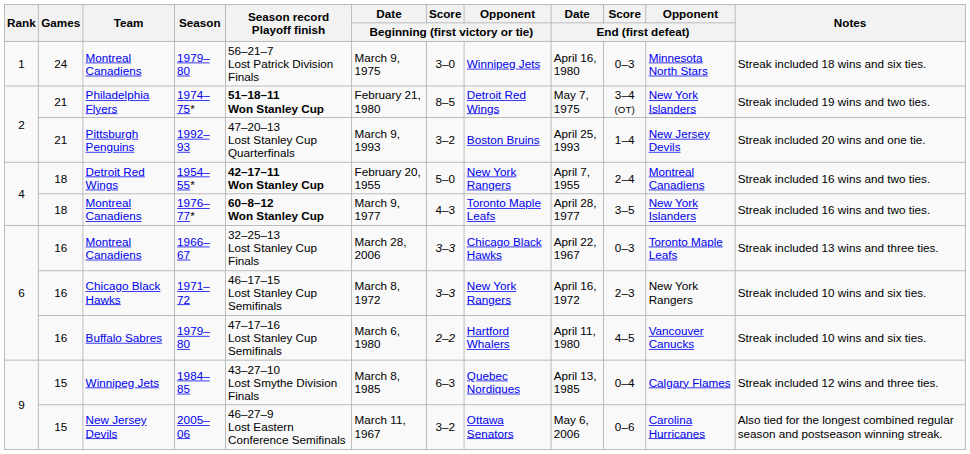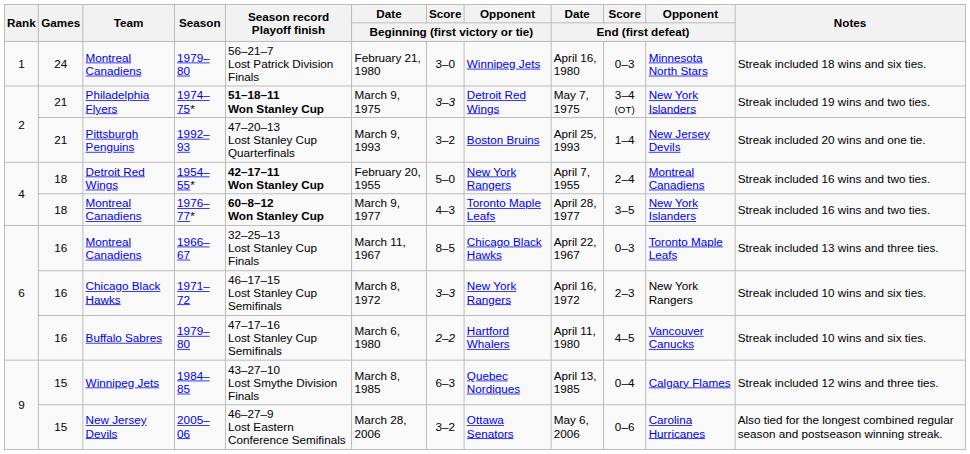 <table class="wikitable sortable" style="font-size:95%">
 <tr>
 <th rowspan="2">Rank</th>
 <th rowspan="2">Games</th>
 <th rowspan="2">Team</th>
 <th rowspan="2">Season</th>
 <th rowspan="2">Season record<br>Playoff finish</th>
 <th>Date</th>
 <th class="unsortable">Score</th>
 <th>Opponent</th>
 <th>Date</th>
 <th class="unsortable">Score</th>
 <th>Opponent</th>
 <th rowspan="2" class="unsortable">Notes</th>
 </tr>
 <tr class="unsortable">
 <th colspan="3">Beginning (first victory or tie)</th>
 <th colspan="3">End (first defeat)</th>
 </tr>
 <tr>
 <td align="center">1</td>
 <td align="center">24</td>
 <td><a href='#'>Montreal Canadiens</a></td>
 <td><a href='#'>1979–80</a></td>
 <td>56–21–7<br>Lost Patrick Division Finals</td>
-<td>March 9, 1975</td>
+<td>February 21, 1980</td>
 <td align="center">3–0</td>
 <td><a href='#'>Winnipeg Jets</a></td>
 <td>April 16, 1980</td>
 <td align="center">0–3</td>
 <td><a href='#'>Minnesota North Stars</a></td>
 <td>Streak included 18 wins and six ties.</td>
 </tr>
 <tr>
 <td rowspan="2" align="center">2 </td>
 <td align="center">21</td>
 <td><a href='#'>Philadelphia Flyers</a></td>
 <td><a href='#'>1974–75</a>*</td>
 <td><strong>51–18–11</strong><br><strong>Won Stanley Cup</strong></td>
-<td>February 21, 1980</td>
-<td align="center">8–5</td>
+<td>March 9, 1975</td>
+<td align="center"><em>3–3</em></td>
 <td><a href='#'>Detroit Red Wings</a></td>
 <td>May 7, 1975</td>
 <td align="center">3–4 <small>(OT)</small></td>
 <td><a href='#'>New York Islanders</a></td>
 <td>Streak included 19 wins and two ties.</td>
 </tr>
 <tr>
 <td align="center">21</td>
 <td><a href='#'>Pittsburgh Penguins</a></td>
 <td><a href='#'>1992–93</a></td>
 <td>47–20–13<br>Lost Stanley Cup Quarterfinals</td>
 <td>March 9, 1993</td>
 <td align="center">3–2</td>
 <td><a href='#'>Boston Bruins</a></td>
 <td>April 25, 1993</td>
 <td align="center">1–4</td>
 <td><a href='#'>New Jersey Devils</a></td>
 <td>Streak included 20 wins and one tie.</td>
 </tr>
 <tr>
 <td rowspan="2" align="center">4 </td>
 <td align="center">18</td>
 <td><a href='#'>Detroit Red Wings</a></td>
 <td><a href='#'>1954–55</a>*</td>
 <td><strong>42–17–11</strong><br><strong>Won Stanley Cup</strong></td>
 <td>February 20, 1955</td>
 <td align="center">5–0</td>
 <td><a href='#'>New York Rangers</a></td>
 <td>April 7, 1955</td>
 <td align="center">2–4</td>
 <td><a href='#'>Montreal Canadiens</a></td>
 <td>Streak included 16 wins and two ties.</td>
 </tr>
 <tr>
 <td align="center">18</td>
 <td><a href='#'>Montreal Canadiens</a></td>
 <td><a href='#'>1976–77</a>*</td>
 <td><strong>60–8–12</strong><br><strong>Won Stanley Cup</strong></td>
 <td>March 9, 1977</td>
 <td align="center">4–3</td>
 <td><a href='#'>Toronto Maple Leafs</a></td>
 <td>April 28, 1977</td>
 <td align="center">3–5</td>
 <td><a href='#'>New York Islanders</a></td>
 <td>Streak included 16 wins and two ties.</td>
 </tr>
 <tr>
 <td rowspan="3" align="center">6 </td>
 <td align="center">16</td>
 <td><a href='#'>Montreal Canadiens</a></td>
 <td><a href='#'>1966–67</a></td>
 <td>32–25–13<br>Lost Stanley Cup Finals</td>
-<td>March 28, 2006</td>
-<td align="center"><em>3–3</em></td>
+<td>March 11, 1967</td>
+<td align="center">8–5</td>
 <td><a href='#'>Chicago Black Hawks</a></td>
 <td>April 22, 1967</td>
 <td align="center">0–3</td>
 <td><a href='#'>Toronto Maple Leafs</a></td>
 <td>Streak included 13 wins and three ties.</td>
 </tr>
 <tr>
 <td align="center">16</td>
 <td><a href='#'>Chicago Black Hawks</a></td>
 <td><a href='#'>1971–72</a></td>
 <td>46–17–15<br>Lost Stanley Cup Semifinals</td>
 <td>March 8, 1972</td>
 <td align="center"><em>3–3</em></td>
 <td><a href='#'>New York Rangers</a></td>
 <td>April 16, 1972</td>
 <td align="center">2–3</td>
 <td>New York Rangers</td>
 <td>Streak included 10 wins and six ties.</td>
 </tr>
 <tr>
 <td align="center">16</td>
 <td><a href='#'>Buffalo Sabres</a></td>
 <td><a href='#'>1979–80</a></td>
 <td>47–17–16<br>Lost Stanley Cup Semifinals</td>
 <td>March 6, 1980</td>
 <td align="center"><em>2–2</em></td>
 <td><a href='#'>Hartford Whalers</a></td>
 <td>April 11, 1980</td>
 <td align="center">4–5</td>
 <td><a href='#'>Vancouver Canucks</a></td>
 <td>Streak included 10 wins and six ties.</td>
 </tr>
 <tr>
 <td rowspan="2" align="center">9 </td>
 <td align="center">15</td>
 <td><a href='#'>Winnipeg Jets</a></td>
 <td><a href='#'>1984–85</a></td>
 <td>43–27–10<br>Lost Smythe Division Finals</td>
 <td>March 8, 1985</td>
 <td align="center">6–3</td>
 <td><a href='#'>Quebec Nordiques</a></td>
 <td>April 13, 1985</td>
 <td align="center">0–4</td>
 <td><a href='#'>Calgary Flames</a></td>
 <td>Streak included 12 wins and three ties.</td>
 </tr>
 <tr>
 <td align="center">15</td>
 <td><a href='#'>New Jersey Devils</a></td>
 <td><a href='#'>2005–06</a></td>
 <td>46–27–9<br>Lost Eastern Conference Semifinals</td>
-<td>March 11, 1967</td>
+<td>March 28, 2006</td>
 <td align="center">3–2 </td>
 <td><a href='#'>Ottawa Senators</a></td>
 <td>May 6, 2006</td>
 <td align="center">0–6</td>
 <td><a href='#'>Carolina Hurricanes</a></td>
 <td>Also tied for the longest combined regular season and postseason winning streak.</td>
 </tr>
 </table>
